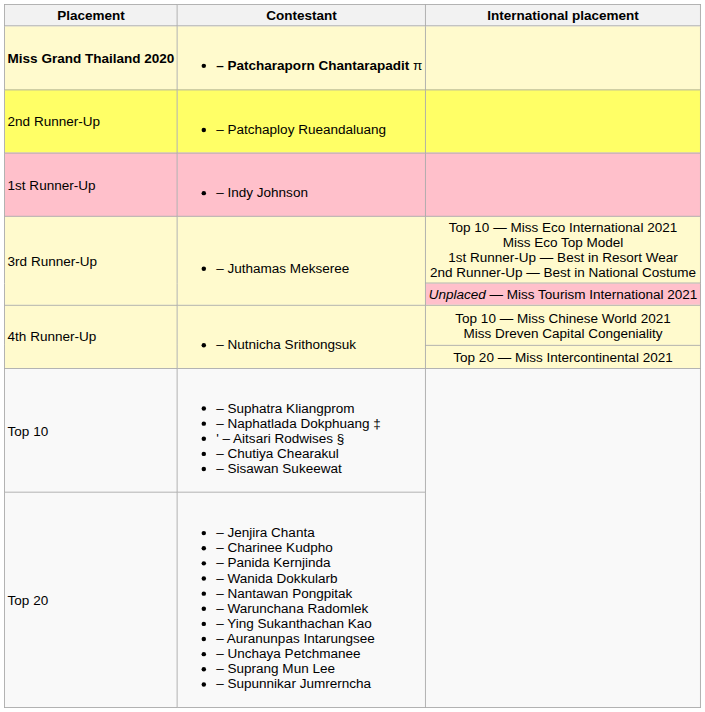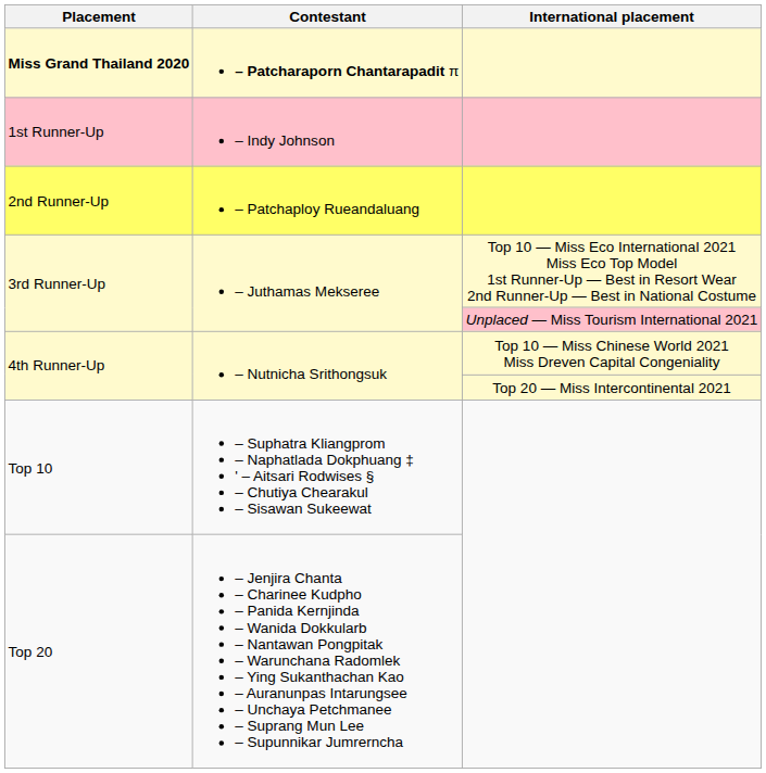 <table class="wikitable sortable" style="font-size: 95%;">
 <tr>
 <th>Placement</th>
 <th>Contestant</th>
 <th>International placement</th>
 </tr>
 <tr style="background:#FFFACD;">
 <td><strong>Miss Grand Thailand 2020</strong></td>
 <td><br><ul><li><strong> – Patcharaporn Chantarapadit</strong> π</li></ul></td>
 <td></td>
 </tr>
+<tr style="background:pink;">
+<td>1st Runner-Up</td>
+<td><br><ul><li> – Indy Johnson</li></ul></td>
+<td></td>
+</tr>
 <tr style="background:#FFFF66;">
 <td>2nd Runner-Up</td>
 <td><br><ul><li> – Patchaploy Rueandaluang</li></ul></td>
-<td></td>
-</tr>
-<tr style="background:pink;">
-<td>1st Runner-Up</td>
-<td><br><ul><li> – Indy Johnson</li></ul></td>
 <td></td>
 </tr>
 <tr>
 <td rowspan="2"  style="background:#FFFACD;">3rd Runner-Up</td>
 <td rowspan="2"  style="background:#FFFACD;"><br><ul><li> – Juthamas Mekseree</li></ul></td>
 <td style="background:#FFFACD; text-align:center;">Top 10 — Miss Eco International 2021<br>Miss Eco Top Model<br>1st Runner-Up — Best in Resort Wear<br>2nd Runner-Up — Best in National Costume</td>
 </tr>
 <tr>
 <td style="background:pink; text-align:center;"><em>Unplaced</em> — Miss Tourism International 2021</td>
 </tr>
 <tr>
 <td rowspan="2" style="background:#FFFACD;">4th Runner-Up</td>
 <td rowspan="2" style="background:#FFFACD;"><br><ul><li> – Nutnicha Srithongsuk</li></ul></td>
 <td style="background:#FFFACD; text-align:center;">Top 10 — Miss Chinese World 2021<br>Miss Dreven Capital Congeniality</td>
 </tr>
 <tr>
 <td style="background:#FFFACD; text-align:center;">Top 20 — Miss Intercontinental 2021</td>
 </tr>
 <tr>
 <td>Top 10</td>
 <td><br><ul><li> – Suphatra Kliangprom</li><li> – Naphatlada Dokphuang ‡</li><li>' – Aitsari Rodwises §</li><li> – Chutiya Chearakul</li><li> – Sisawan Sukeewat</li></ul></td>
 </tr>
 <tr>
 <td>Top 20</td>
 <td><br><ul><li> – Jenjira Chanta</li><li> – Charinee Kudpho</li><li> – Panida Kernjinda</li><li> – Wanida Dokkularb</li><li> – Nantawan Pongpitak</li><li> – Warunchana Radomlek</li><li> – Ying Sukanthachan Kao</li><li> – Auranunpas Intarungsee</li><li> – Unchaya Petchmanee</li><li> – Suprang Mun Lee</li><li> – Supunnikar Jumrerncha</li></ul></td>
 </tr>
 </table>
